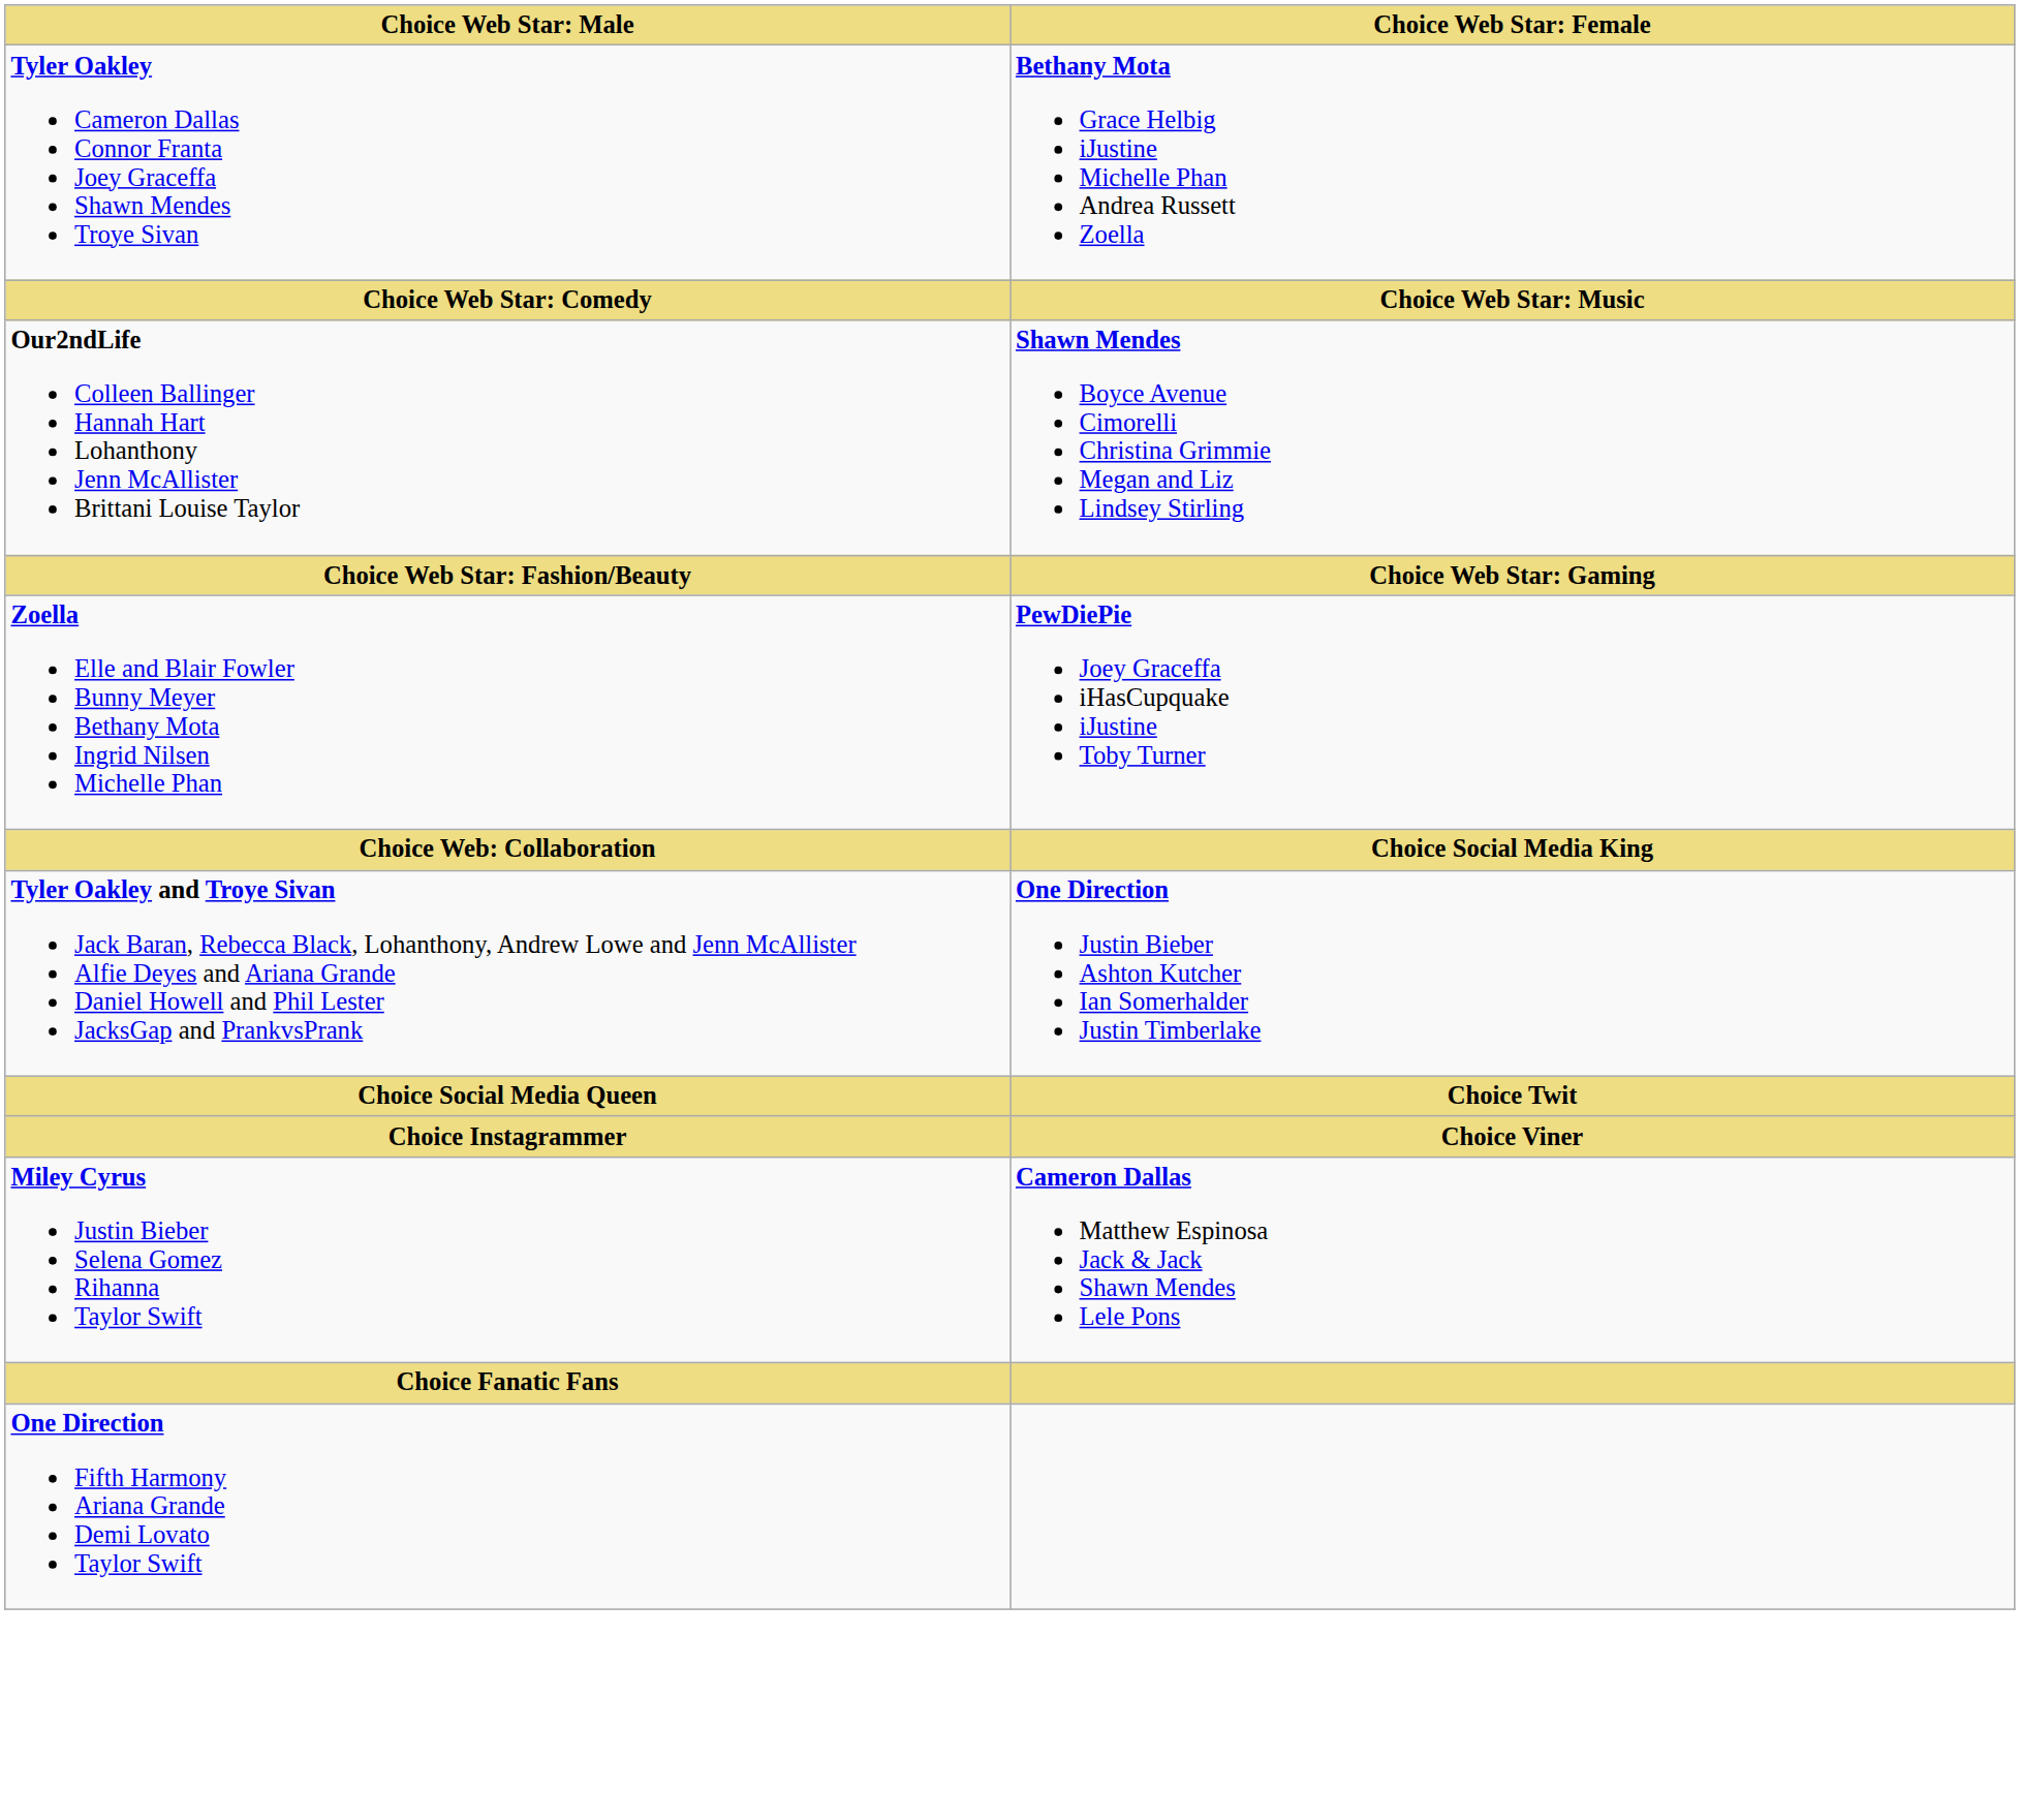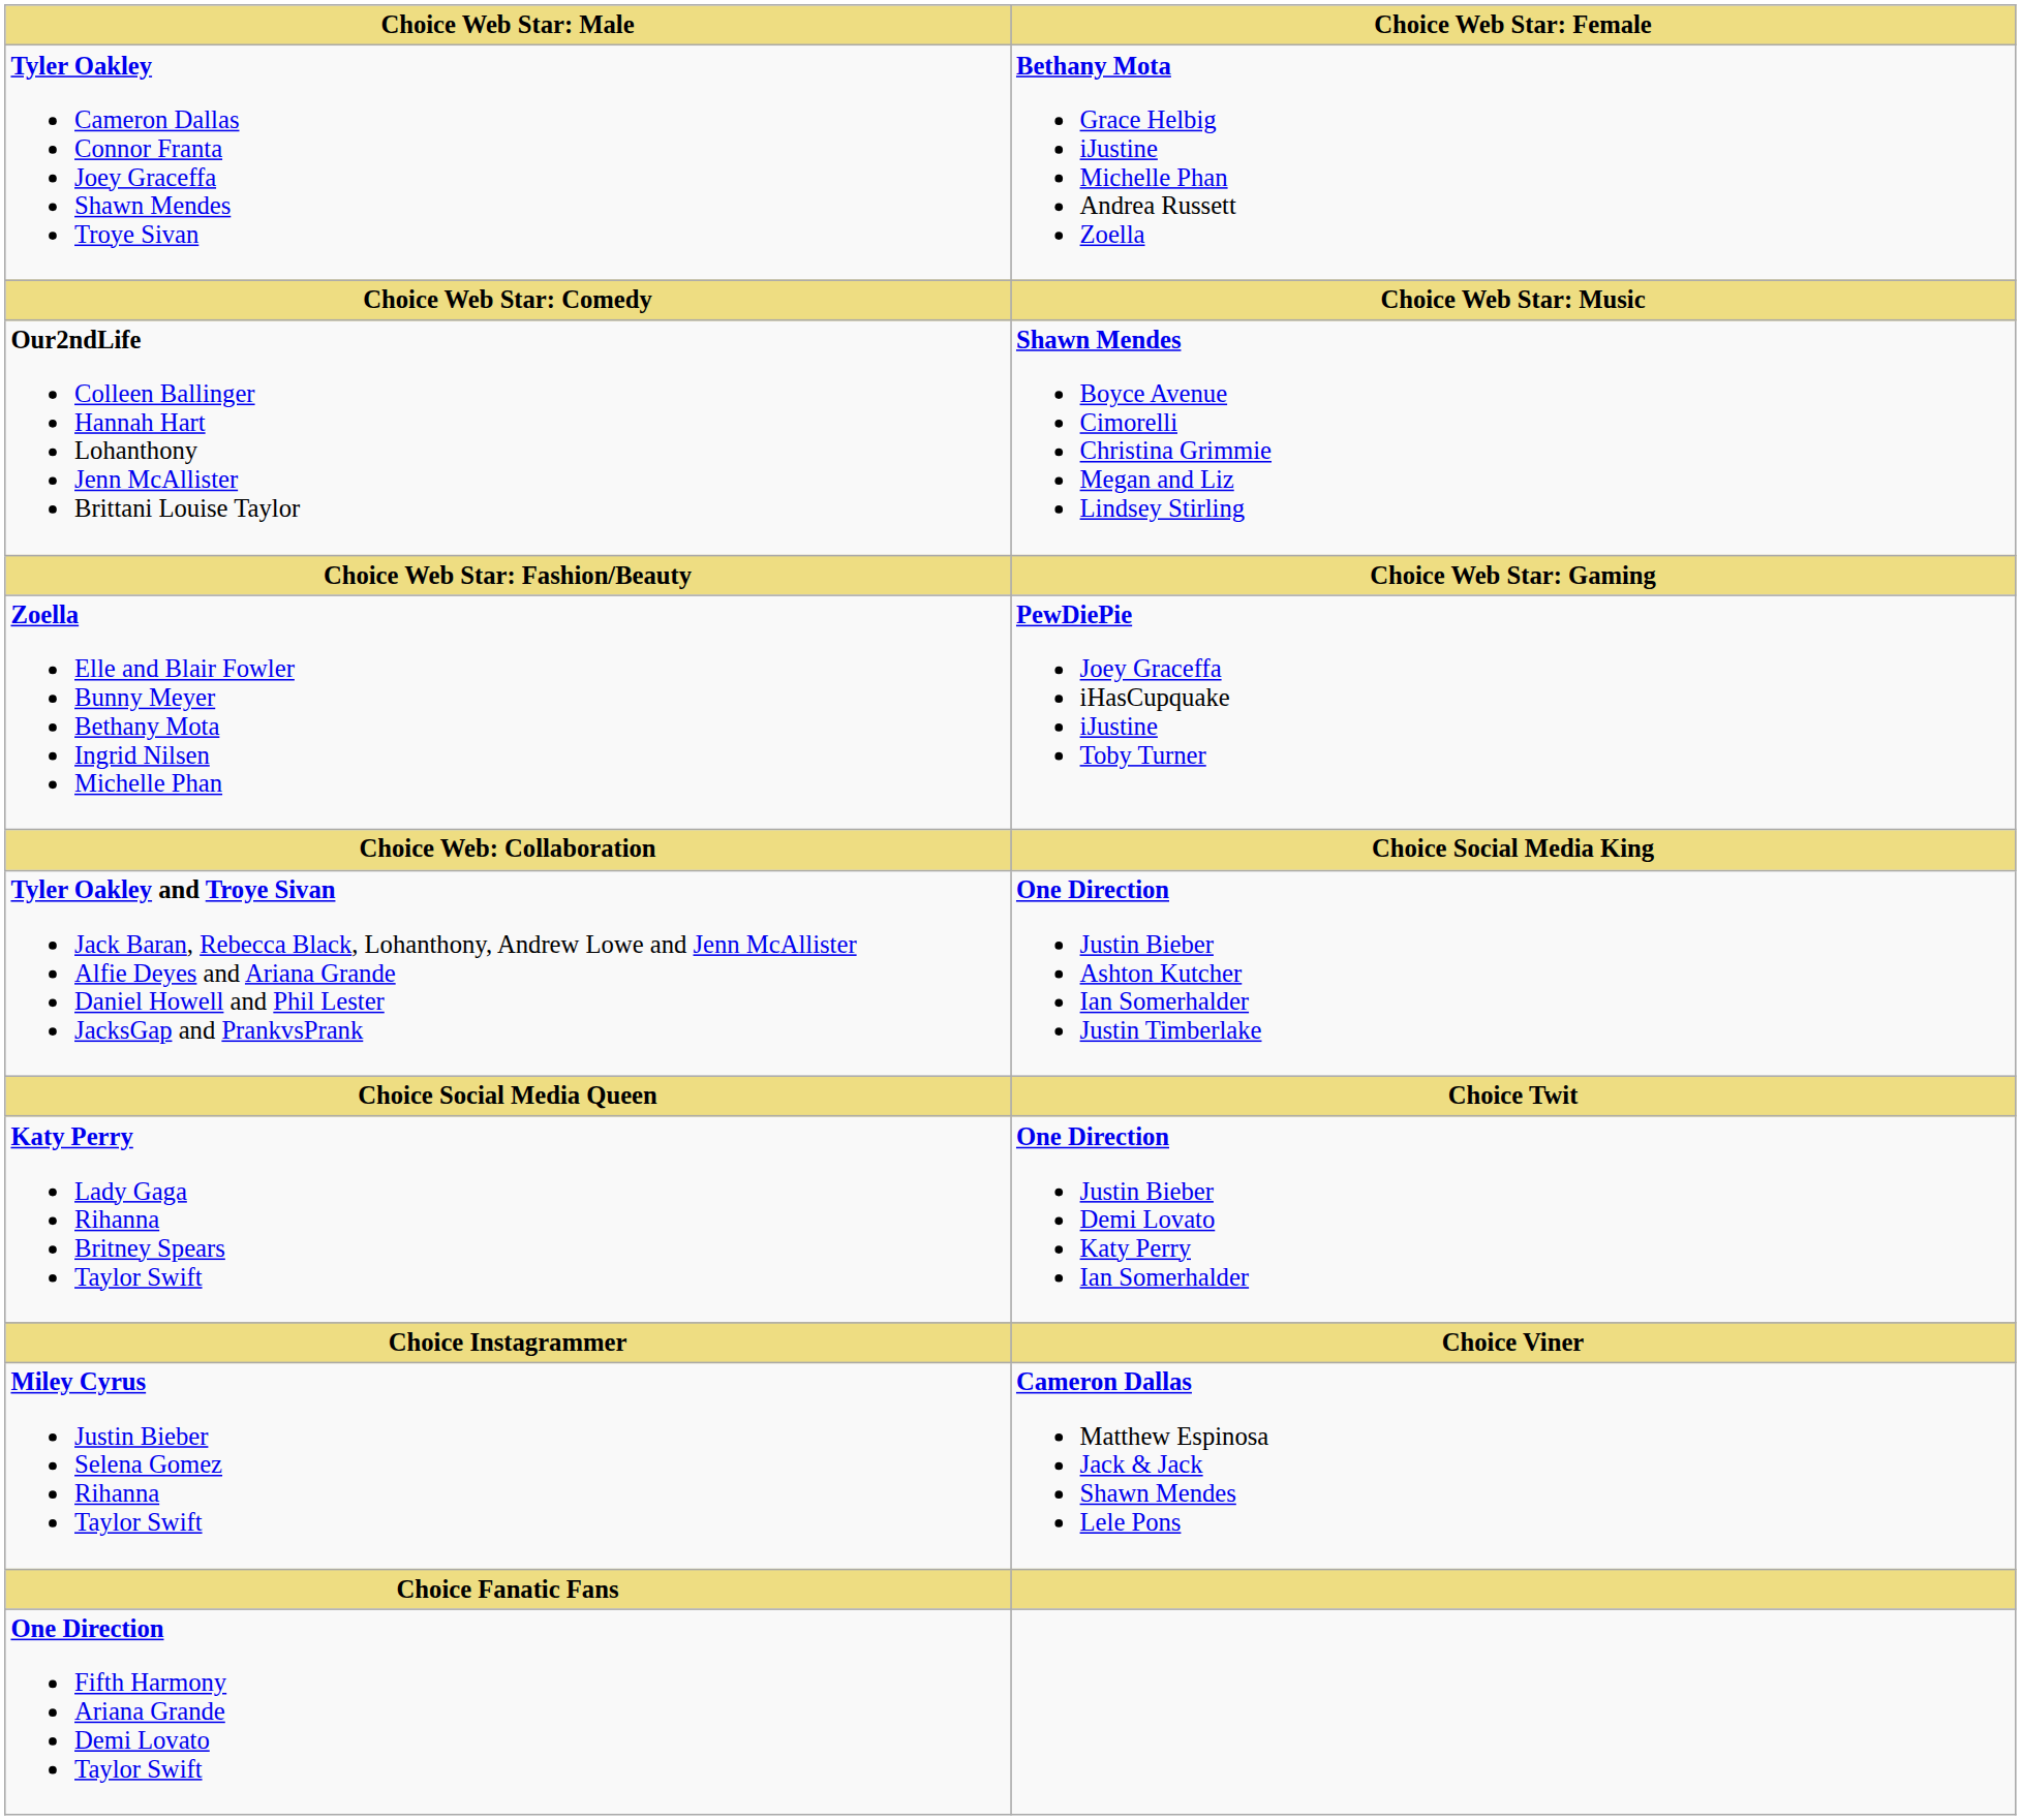 <table class="wikitable" style="width:100%">
 <tr>
 <th style="background:#EEDD82; width:50%">Choice Web Star: Male</th>
 <th style="background:#EEDD82; width:50%">Choice Web Star: Female</th>
 </tr>
 <tr>
 <td valign="top"><strong><a href='#'>Tyler Oakley</a></strong><br><ul><li><a href='#'>Cameron Dallas</a></li><li><a href='#'>Connor Franta</a></li><li><a href='#'>Joey Graceffa</a></li><li><a href='#'>Shawn Mendes</a></li><li><a href='#'>Troye Sivan</a></li></ul></td>
 <td valign="top"><strong><a href='#'>Bethany Mota</a></strong><br><ul><li><a href='#'>Grace Helbig</a></li><li><a href='#'>iJustine</a></li><li><a href='#'>Michelle Phan</a></li><li>Andrea Russett</li><li><a href='#'>Zoella</a></li></ul></td>
 </tr>
 <tr>
 <th style="background:#EEDD82; width:50%">Choice Web Star: Comedy</th>
 <th style="background:#EEDD82; width:50%">Choice Web Star: Music</th>
 </tr>
 <tr>
 <td valign="top"><strong>Our2ndLife</strong><br><ul><li><a href='#'>Colleen Ballinger</a></li><li><a href='#'>Hannah Hart</a></li><li>Lohanthony</li><li><a href='#'>Jenn McAllister</a></li><li>Brittani Louise Taylor</li></ul></td>
 <td valign="top"><strong><a href='#'>Shawn Mendes</a></strong><br><ul><li><a href='#'>Boyce Avenue</a></li><li><a href='#'>Cimorelli</a></li><li><a href='#'>Christina Grimmie</a></li><li><a href='#'>Megan and Liz</a></li><li><a href='#'>Lindsey Stirling</a></li></ul></td>
 </tr>
 <tr>
 <th style="background:#EEDD82; width:50%">Choice Web Star: Fashion/Beauty</th>
 <th style="background:#EEDD82; width:50%">Choice Web Star: Gaming</th>
 </tr>
 <tr>
 <td valign="top"><strong><a href='#'>Zoella</a></strong><br><ul><li><a href='#'>Elle and Blair Fowler</a></li><li><a href='#'>Bunny Meyer</a></li><li><a href='#'>Bethany Mota</a></li><li><a href='#'>Ingrid Nilsen</a></li><li><a href='#'>Michelle Phan</a></li></ul></td>
 <td valign="top"><strong><a href='#'>PewDiePie</a></strong><br><ul><li><a href='#'>Joey Graceffa</a></li><li>iHasCupquake</li><li><a href='#'>iJustine</a></li><li><a href='#'>Toby Turner</a></li></ul></td>
 </tr>
 <tr>
 <th style="background:#EEDD82; width:50%">Choice Web: Collaboration</th>
 <th style="background:#EEDD82; width:50%">Choice Social Media King</th>
 </tr>
 <tr>
 <td valign="top"><strong><a href='#'>Tyler Oakley</a> and <a href='#'>Troye Sivan</a></strong><br><ul><li><a href='#'>Jack Baran</a>, <a href='#'>Rebecca Black</a>, Lohanthony, Andrew Lowe and <a href='#'>Jenn McAllister</a></li><li><a href='#'>Alfie Deyes</a> and <a href='#'>Ariana Grande</a></li><li><a href='#'>Daniel Howell</a> and <a href='#'>Phil Lester</a></li><li><a href='#'>JacksGap</a> and <a href='#'>PrankvsPrank</a></li></ul></td>
 <td valign="top"><strong><a href='#'>One Direction</a></strong><br><ul><li><a href='#'>Justin Bieber</a></li><li><a href='#'>Ashton Kutcher</a></li><li><a href='#'>Ian Somerhalder</a></li><li><a href='#'>Justin Timberlake</a></li></ul></td>
 </tr>
 <tr>
 <th style="background:#EEDD82; width:50%">Choice Social Media Queen</th>
 <th style="background:#EEDD82; width:50%">Choice Twit</th>
 </tr>
 <tr>
+<td valign="top"><strong><a href='#'>Katy Perry</a></strong><br><ul><li><a href='#'>Lady Gaga</a></li><li><a href='#'>Rihanna</a></li><li><a href='#'>Britney Spears</a></li><li><a href='#'>Taylor Swift</a></li></ul></td>
+<td valign="top"><strong><a href='#'>One Direction</a></strong><br><ul><li><a href='#'>Justin Bieber</a></li><li><a href='#'>Demi Lovato</a></li><li><a href='#'>Katy Perry</a></li><li><a href='#'>Ian Somerhalder</a></li></ul></td>
+</tr>
+<tr>
 <th style="background:#EEDD82; width:50%">Choice Instagrammer</th>
 <th style="background:#EEDD82; width:50%">Choice Viner</th>
 </tr>
 <tr>
 <td valign="top"><strong><a href='#'>Miley Cyrus</a></strong><br><ul><li><a href='#'>Justin Bieber</a></li><li><a href='#'>Selena Gomez</a></li><li><a href='#'>Rihanna</a></li><li><a href='#'>Taylor Swift</a></li></ul></td>
 <td valign="top"><strong><a href='#'>Cameron Dallas</a></strong><br><ul><li>Matthew Espinosa</li><li><a href='#'>Jack & Jack</a></li><li><a href='#'>Shawn Mendes</a></li><li><a href='#'>Lele Pons</a></li></ul></td>
 </tr>
 <tr>
 <th style="background:#EEDD82;">Choice Fanatic Fans</th>
 <th style="background:#EEDD82;"></th>
 </tr>
 <tr>
 <td valign="top"><strong><a href='#'>One Direction</a></strong><br><ul><li><a href='#'>Fifth Harmony</a></li><li><a href='#'>Ariana Grande</a></li><li><a href='#'>Demi Lovato</a></li><li><a href='#'>Taylor Swift</a></li></ul></td>
 <td></td>
 </tr>
 </table>
